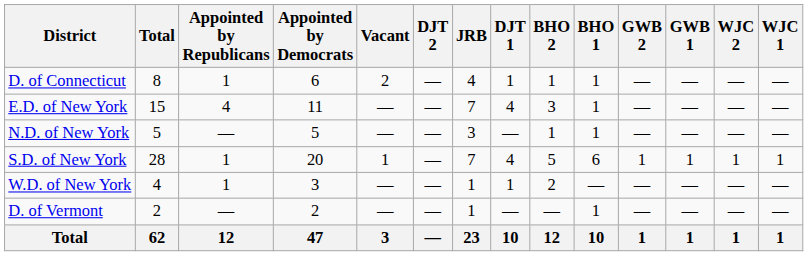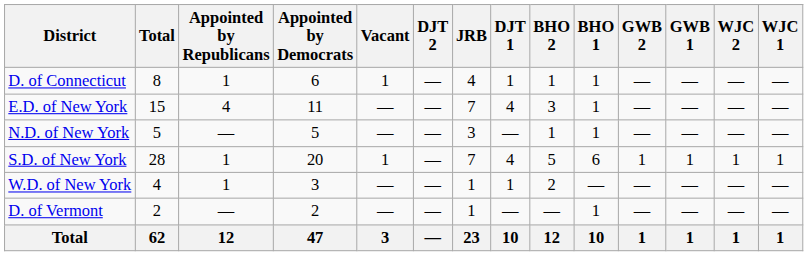 <table class="wikitable" style="text-align:center;">
 <tr>
 <th>District</th>
 <th>Total</th>
 <th>Appointed<br>by<br>Republicans</th>
 <th>Appointed<br>by<br>Democrats</th>
 <th>Vacant</th>
 <th>DJT<br>2</th>
 <th>JRB</th>
 <th>DJT<br>1</th>
 <th>BHO<br>2</th>
 <th>BHO<br>1</th>
 <th>GWB<br>2</th>
 <th>GWB<br>1</th>
 <th>WJC<br>2</th>
 <th>WJC<br>1</th>
 </tr>
 <tr>
 <td style="text-align:left;"><a href='#'>D. of Connecticut</a></td>
 <td>8</td>
 <td>1</td>
 <td>6</td>
-<td>2</td>
+<td>1</td>
 <td>—</td>
 <td>4</td>
 <td>1</td>
 <td>1</td>
 <td>1</td>
 <td>—</td>
 <td>—</td>
 <td>—</td>
 <td>—</td>
 </tr>
 <tr>
 <td style="text-align:left;"><a href='#'>E.D. of New York</a></td>
 <td>15</td>
 <td>4</td>
 <td>11</td>
 <td>—</td>
 <td>—</td>
 <td>7</td>
 <td>4</td>
 <td>3</td>
 <td>1</td>
 <td>—</td>
 <td>—</td>
 <td>—</td>
 <td>—</td>
 </tr>
 <tr>
 <td style="text-align:left;"><a href='#'>N.D. of New York</a></td>
 <td>5</td>
 <td>—</td>
 <td>5</td>
 <td>—</td>
 <td>—</td>
 <td>3</td>
 <td>—</td>
 <td>1</td>
 <td>1</td>
 <td>—</td>
 <td>—</td>
 <td>—</td>
 <td>—</td>
 </tr>
 <tr>
 <td style="text-align:left;"><a href='#'>S.D. of New York</a></td>
 <td>28</td>
 <td>1</td>
 <td>20</td>
 <td>1</td>
 <td>—</td>
 <td>7</td>
 <td>4</td>
 <td>5</td>
 <td>6</td>
 <td>1</td>
 <td>1</td>
 <td>1</td>
 <td>1</td>
 </tr>
 <tr>
 <td style="text-align:left;"><a href='#'>W.D. of New York</a></td>
 <td>4</td>
 <td>1</td>
 <td>3</td>
 <td>—</td>
 <td>—</td>
 <td>1</td>
 <td>1</td>
 <td>2</td>
 <td>—</td>
 <td>—</td>
 <td>—</td>
 <td>—</td>
 <td>—</td>
 </tr>
 <tr>
 <td style="text-align:left;"><a href='#'>D. of Vermont</a></td>
 <td>2</td>
 <td>—</td>
 <td>2</td>
 <td>—</td>
 <td>—</td>
 <td>1</td>
 <td>—</td>
 <td>—</td>
 <td>1</td>
 <td>—</td>
 <td>—</td>
 <td>—</td>
 <td>—</td>
 </tr>
 <tr>
 <th>Total</th>
 <th>62</th>
 <th>12</th>
 <th>47</th>
 <th>3</th>
 <th>—</th>
 <th>23</th>
 <th>10</th>
 <th>12</th>
 <th>10</th>
 <th>1</th>
 <th>1</th>
 <th>1</th>
 <th>1</th>
 </tr>
 </table>
